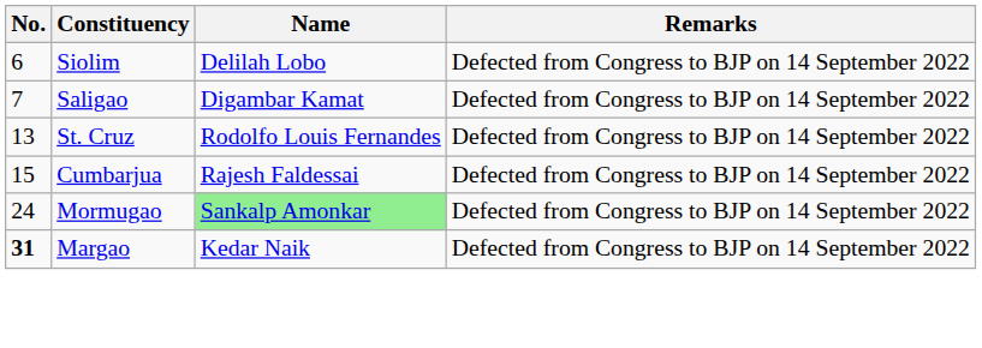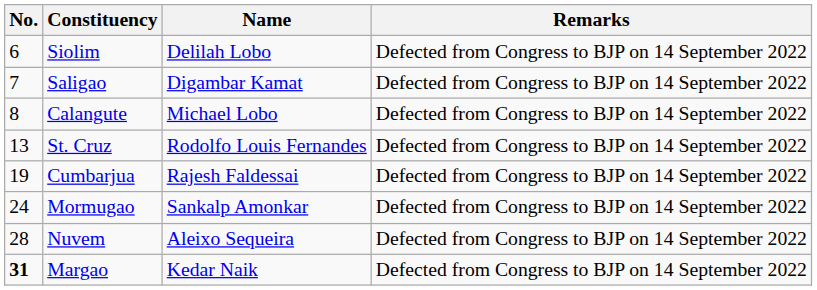 <table class="wikitable sortable">
 <tr>
 <th>No.</th>
 <th>Constituency</th>
 <th>Name</th>
 <th>Remarks</th>
 </tr>
 <tr>
 <td>6</td>
 <td><a href='#'>Siolim</a></td>
 <td><a href='#'>Delilah Lobo</a></td>
 <td>Defected from Congress to BJP on 14 September 2022</td>
 </tr>
 <tr>
 <td>7</td>
 <td><a href='#'>Saligao</a></td>
 <td><a href='#'>Digambar Kamat</a></td>
 <td>Defected from Congress to BJP on 14 September 2022</td>
 </tr>
 <tr>
+<td>8</td>
+<td><a href='#'>Calangute</a></td>
+<td><a href='#'>Michael Lobo</a></td>
+<td>Defected from Congress to BJP on 14 September 2022</td>
+</tr>
+<tr>
 <td>13</td>
 <td><a href='#'>St. Cruz</a></td>
 <td><a href='#'>Rodolfo Louis Fernandes</a></td>
 <td>Defected from Congress to BJP on 14 September 2022</td>
 </tr>
 <tr>
-<td>15</td>
+<td>19</td>
 <td><a href='#'>Cumbarjua</a></td>
 <td><a href='#'>Rajesh Faldessai</a></td>
 <td>Defected from Congress to BJP on 14 September 2022</td>
 </tr>
 <tr>
 <td>24</td>
 <td><a href='#'>Mormugao</a></td>
-<td style="background: lightgreen;"><a href='#'>Sankalp Amonkar</a></td>
+<td><a href='#'>Sankalp Amonkar</a></td>
+<td>Defected from Congress to BJP on 14 September 2022</td>
+</tr>
+<tr>
+<td>28</td>
+<td><a href='#'>Nuvem</a></td>
+<td><a href='#'>Aleixo Sequeira</a></td>
 <td>Defected from Congress to BJP on 14 September 2022</td>
 </tr>
 <tr>
 <td><strong>31</strong></td>
 <td><a href='#'>Margao</a></td>
 <td><a href='#'>Kedar Naik</a></td>
 <td>Defected from Congress to BJP on 14 September 2022</td>
 </tr>
 </table>
